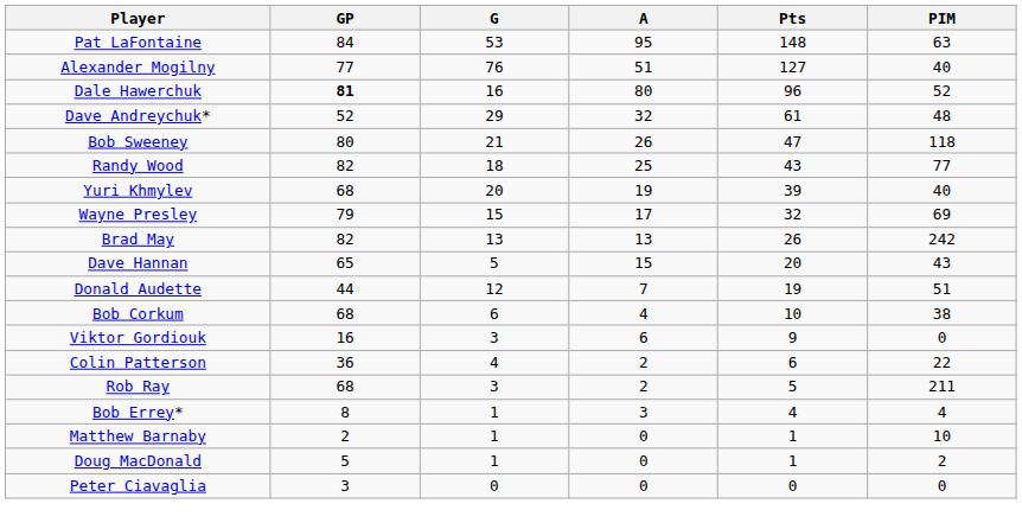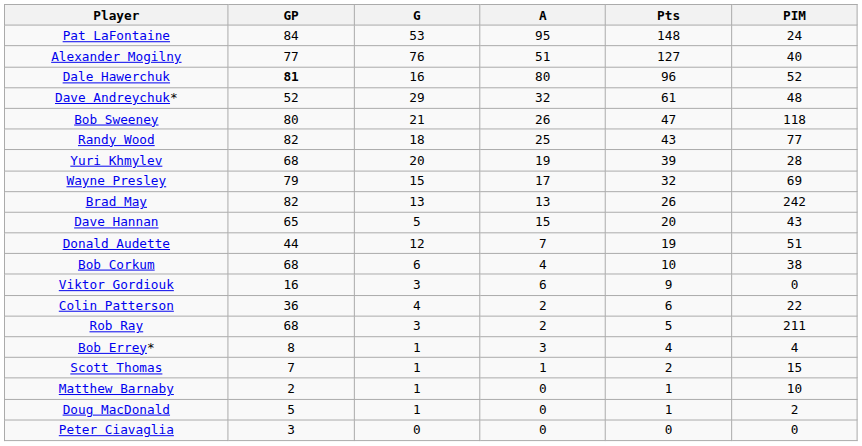 <table class="wikitable sortable">
 <tr>
 <th bgcolor="#DDDDFF" width="16%">Player</th>
 <th bgcolor="#DDDDFF" width="9%">GP</th>
 <th bgcolor="#DDDDFF" width="9%">G</th>
 <th bgcolor="#DDDDFF" width="9%">A</th>
 <th bgcolor="#DDDDFF" width="9%">Pts</th>
 <th bgcolor="#DDDDFF" width="9%">PIM</th>
 </tr>
 <tr align="center">
 <td><a href='#'>Pat LaFontaine</a></td>
 <td>84</td>
 <td>53</td>
 <td>95</td>
 <td>148</td>
-<td>63</td>
+<td>24</td>
 </tr>
 <tr align="center">
 <td><a href='#'>Alexander Mogilny</a></td>
 <td>77</td>
 <td>76</td>
 <td>51</td>
 <td>127</td>
 <td>40</td>
 </tr>
 <tr align="center">
 <td><a href='#'>Dale Hawerchuk</a></td>
 <td><strong>81</strong></td>
 <td>16</td>
 <td>80</td>
 <td>96</td>
 <td>52</td>
 </tr>
 <tr align="center">
 <td><a href='#'>Dave Andreychuk</a>*</td>
 <td>52</td>
 <td>29</td>
 <td>32</td>
 <td>61</td>
 <td>48</td>
 </tr>
 <tr align="center">
 <td><a href='#'>Bob Sweeney</a></td>
 <td>80</td>
 <td>21</td>
 <td>26</td>
 <td>47</td>
 <td>118</td>
 </tr>
 <tr align="center">
 <td><a href='#'>Randy Wood</a></td>
 <td>82</td>
 <td>18</td>
 <td>25</td>
 <td>43</td>
 <td>77</td>
 </tr>
 <tr align="center">
 <td><a href='#'>Yuri Khmylev</a></td>
 <td>68</td>
 <td>20</td>
 <td>19</td>
 <td>39</td>
-<td>40</td>
+<td>28</td>
 </tr>
 <tr align="center">
 <td><a href='#'>Wayne Presley</a></td>
 <td>79</td>
 <td>15</td>
 <td>17</td>
 <td>32</td>
 <td>69</td>
 </tr>
 <tr align="center">
 <td><a href='#'>Brad May</a></td>
 <td>82</td>
 <td>13</td>
 <td>13</td>
 <td>26</td>
 <td>242</td>
 </tr>
 <tr align="center">
 <td><a href='#'>Dave Hannan</a></td>
 <td>65</td>
 <td>5</td>
 <td>15</td>
 <td>20</td>
 <td>43</td>
 </tr>
 <tr align="center">
 <td><a href='#'>Donald Audette</a></td>
 <td>44</td>
 <td>12</td>
 <td>7</td>
 <td>19</td>
 <td>51</td>
 </tr>
 <tr align="center">
 <td><a href='#'>Bob Corkum</a></td>
 <td>68</td>
 <td>6</td>
 <td>4</td>
 <td>10</td>
 <td>38</td>
 </tr>
 <tr align="center">
 <td><a href='#'>Viktor Gordiouk</a></td>
 <td>16</td>
 <td>3</td>
 <td>6</td>
 <td>9</td>
 <td>0</td>
 </tr>
 <tr align="center">
 <td><a href='#'>Colin Patterson</a></td>
 <td>36</td>
 <td>4</td>
 <td>2</td>
 <td>6</td>
 <td>22</td>
 </tr>
 <tr align="center">
 <td><a href='#'>Rob Ray</a></td>
 <td>68</td>
 <td>3</td>
 <td>2</td>
 <td>5</td>
 <td>211</td>
 </tr>
 <tr align="center">
 <td><a href='#'>Bob Errey</a>*</td>
 <td>8</td>
 <td>1</td>
 <td>3</td>
 <td>4</td>
 <td>4</td>
 </tr>
 <tr align="center">
+<td><a href='#'>Scott Thomas</a></td>
+<td>7</td>
+<td>1</td>
+<td>1</td>
+<td>2</td>
+<td>15</td>
+</tr>
+<tr align="center">
 <td><a href='#'>Matthew Barnaby</a></td>
 <td>2</td>
 <td>1</td>
 <td>0</td>
 <td>1</td>
 <td>10</td>
 </tr>
 <tr align="center">
 <td><a href='#'>Doug MacDonald</a></td>
 <td>5</td>
 <td>1</td>
 <td>0</td>
 <td>1</td>
 <td>2</td>
 </tr>
 <tr align="center">
 <td><a href='#'>Peter Ciavaglia</a></td>
 <td>3</td>
 <td>0</td>
 <td>0</td>
 <td>0</td>
 <td>0</td>
 </tr>
 </table>
